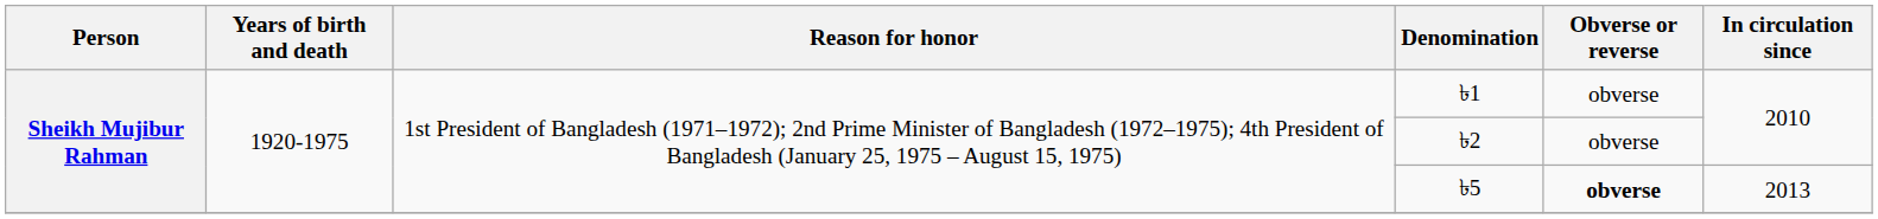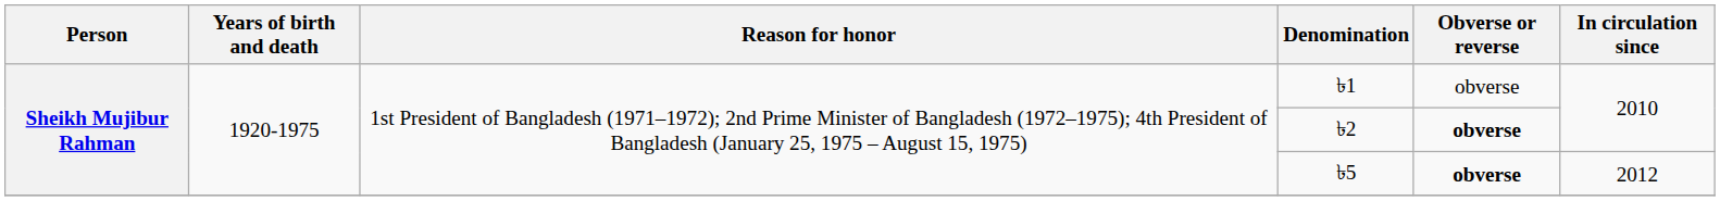 <table class="wikitable" style="font-size:95%; text-align:center;">
 <tr>
 <th>Person</th>
 <th>Years of birth and death</th>
 <th>Reason for honor</th>
 <th>Denomination</th>
 <th>Obverse or reverse</th>
 <th>In circulation since</th>
 </tr>
 <tr>
 <th rowspan="3"><a href='#'>Sheikh Mujibur Rahman</a></th>
 <td rowspan="3">1920-1975</td>
 <td rowspan="3">1st President of Bangladesh (1971–1972); 2nd Prime Minister of Bangladesh (1972–1975); 4th President of Bangladesh (January 25, 1975 – August 15, 1975)</td>
 <td>৳1</td>
 <td>obverse</td>
 <td rowspan="2">2010</td>
 </tr>
 <tr>
 <td>৳2</td>
-<td>obverse</td>
+<td><strong>obverse</strong></td>
 </tr>
 <tr>
 <td>৳5</td>
 <td><strong>obverse</strong></td>
-<td>2013</td>
+<td>2012</td>
 </tr>
 <tr>
 </tr>
 </table>
